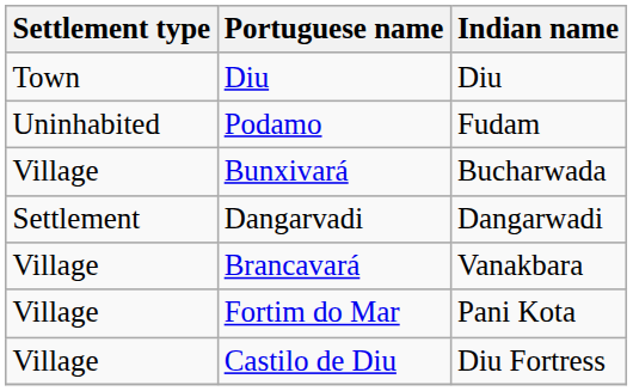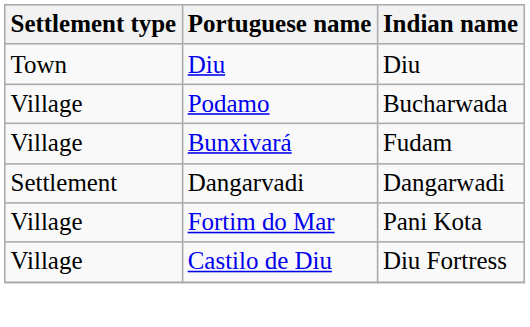 <table class="wikitable">
 <tr>
 <th>Settlement type</th>
 <th>Portuguese name</th>
 <th>Indian name</th>
 </tr>
 <tr>
 <td>Town</td>
 <td><a href='#'>Diu</a></td>
 <td>Diu</td>
 </tr>
 <tr>
-<td>Uninhabited</td>
+<td>Village</td>
 <td><a href='#'>Podamo</a></td>
-<td>Fudam</td>
+<td>Bucharwada</td>
 </tr>
 <tr>
 <td>Village</td>
 <td><a href='#'>Bunxivará</a></td>
-<td>Bucharwada</td>
+<td>Fudam</td>
 </tr>
 <tr>
 <td>Settlement</td>
 <td>Dangarvadi</td>
 <td>Dangarwadi</td>
-</tr>
-<tr>
-<td>Village</td>
-<td><a href='#'>Brancavará</a></td>
-<td>Vanakbara</td>
 </tr>
 <tr>
 <td>Village</td>
 <td><a href='#'>Fortim do Mar</a></td>
 <td>Pani Kota</td>
 </tr>
 <tr>
 <td>Village</td>
 <td><a href='#'>Castilo de Diu</a></td>
 <td>Diu Fortress</td>
 </tr>
 <tr>
 </tr>
 </table>
